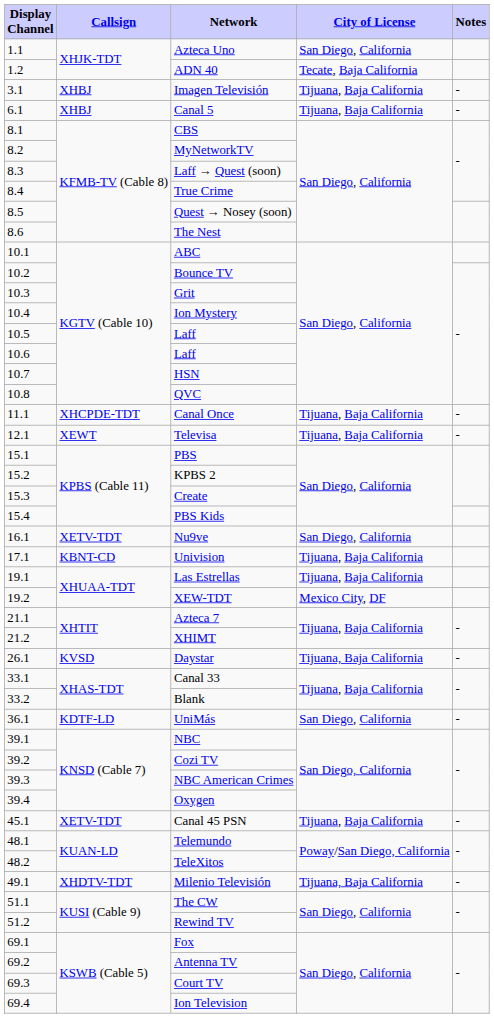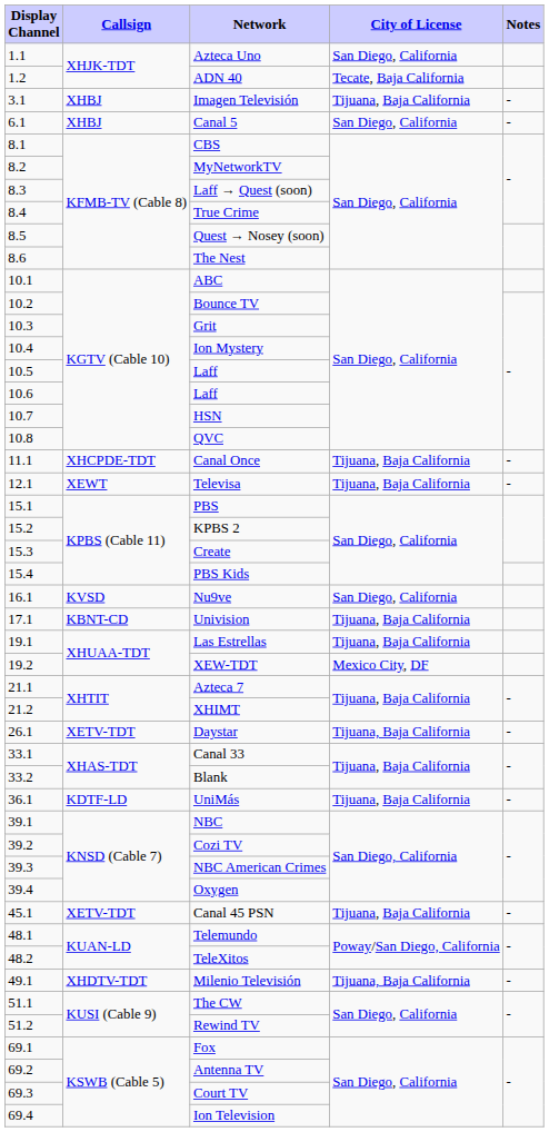 <table class="wikitable" border="1">
 <tr>
 <th style="background:#ccccff;"><strong>Display<br>Channel</strong></th>
 <th style="background:#ccccff;"><strong><a href='#'>Callsign</a></strong></th>
 <th style="background:#ccccff;"><strong>Network</strong></th>
 <th style="background:#ccccff;"><strong><a href='#'>City of License</a></strong></th>
 <th style="background:#ccccff;"><strong>Notes</strong></th>
 </tr>
 <tr>
 <td rowspan="1">1.1</td>
 <td rowspan="2"><a href='#'>XHJK-TDT</a></td>
 <td rowspan="1"><a href='#'>Azteca Uno</a></td>
 <td rowspan=1><a href='#'>San Diego</a>, <a href='#'>California</a></td>
 <td></td>
 </tr>
 <tr>
 <td>1.2</td>
 <td><a href='#'>ADN 40</a></td>
 <td rowspan=1><a href='#'>Tecate</a>, <a href='#'>Baja California</a></td>
 <td></td>
 </tr>
 <tr>
 <td rowspan=1>3.1</td>
 <td><a href='#'>XHBJ</a></td>
 <td rowspan=1><a href='#'>Imagen Televisión</a></td>
 <td rowspan=1><a href='#'>Tijuana</a>, <a href='#'>Baja California</a></td>
 <td rowspan=1>-</td>
 </tr>
 <tr>
 <td rowspan=1>6.1</td>
 <td><a href='#'>XHBJ</a></td>
 <td rowspan=1><a href='#'>Canal 5</a></td>
-<td rowspan=1><a href='#'>Tijuana</a>, <a href='#'>Baja California</a></td>
+<td rowspan=1><a href='#'>San Diego</a>, <a href='#'>California</a></td>
 <td rowspan=1>-</td>
 </tr>
 <tr>
 <td rowspan=1>8.1</td>
 <td rowspan="6"><a href='#'>KFMB-TV</a> (Cable 8)</td>
 <td rowspan=1><a href='#'>CBS</a></td>
 <td rowspan="6"><a href='#'>San Diego</a>, <a href='#'>California</a></td>
 <td rowspan="4">-</td>
 </tr>
 <tr>
 <td>8.2</td>
 <td><a href='#'>MyNetworkTV</a></td>
 </tr>
 <tr>
 <td>8.3</td>
 <td><a href='#'>Laff</a> → <a href='#'>Quest</a> (soon)</td>
 </tr>
 <tr>
 <td>8.4</td>
 <td><a href='#'>True Crime</a></td>
 </tr>
 <tr>
 <td>8.5</td>
 <td><a href='#'>Quest</a> → Nosey (soon)</td>
 </tr>
 <tr>
 <td>8.6</td>
 <td><a href='#'>The Nest</a></td>
 </tr>
 <tr>
 <td rowspan="1">10.1</td>
 <td rowspan="8"><a href='#'>KGTV</a> (Cable 10)</td>
 <td rowspan="1"><a href='#'>ABC</a></td>
 <td rowspan="8"><a href='#'>San Diego</a>, <a href='#'>California</a></td>
 <td></td>
 </tr>
 <tr>
 <td>10.2</td>
 <td><a href='#'>Bounce TV</a></td>
 <td rowspan="7">-</td>
 </tr>
 <tr>
 <td>10.3</td>
 <td><a href='#'>Grit</a></td>
 </tr>
 <tr>
 <td>10.4</td>
 <td><a href='#'>Ion Mystery</a></td>
 </tr>
 <tr>
 <td>10.5</td>
 <td><a href='#'>Laff</a></td>
 </tr>
 <tr>
 <td>10.6</td>
 <td><a href='#'>Laff</a></td>
 </tr>
 <tr>
 <td>10.7</td>
 <td><a href='#'>HSN</a></td>
 </tr>
 <tr>
 <td>10.8</td>
 <td><a href='#'>QVC</a></td>
 </tr>
 <tr>
 <td rowspan=1>11.1</td>
 <td rowspan="1"><a href='#'>XHCPDE-TDT</a></td>
 <td rowspan=1><a href='#'>Canal Once</a></td>
 <td rowspan=1><a href='#'>Tijuana</a>, <a href='#'>Baja California</a></td>
 <td rowspan=1>-</td>
 </tr>
 <tr>
 <td rowspan=1>12.1</td>
 <td rowspan="1"><a href='#'>XEWT</a></td>
 <td rowspan=1><a href='#'>Televisa</a></td>
 <td rowspan=1><a href='#'>Tijuana</a>, <a href='#'>Baja California</a></td>
 <td rowspan=1>-</td>
 </tr>
 <tr>
 <td rowspan=1>15.1</td>
 <td rowspan="4"><a href='#'>KPBS</a> (Cable 11)</td>
 <td rowspan=1><a href='#'>PBS</a></td>
 <td rowspan="4"><a href='#'>San Diego</a>, <a href='#'>California</a></td>
 <td rowspan="3"></td>
 </tr>
 <tr>
 <td>15.2</td>
 <td>KPBS 2</td>
 </tr>
 <tr>
 <td>15.3</td>
 <td><a href='#'>Create</a></td>
 </tr>
 <tr>
 <td>15.4</td>
 <td><a href='#'>PBS Kids</a></td>
 <td></td>
 </tr>
 <tr>
 <td>16.1</td>
-<td><a href='#'>XETV-TDT</a></td>
+<td rowspan="1"><a href='#'>KVSD</a></td>
 <td><a href='#'>Nu9ve</a></td>
 <td rowspan=1><a href='#'>San Diego</a>, <a href='#'>California</a></td>
 <td></td>
 </tr>
 <tr>
 <td rowspan=1>17.1</td>
 <td rowspan="1"><a href='#'>KBNT-CD</a></td>
 <td rowspan=1><a href='#'>Univision</a></td>
 <td rowspan=1><a href='#'>Tijuana</a>, <a href='#'>Baja California</a></td>
 <td rowspan=1></td>
 </tr>
 <tr>
 <td rowspan="1">19.1</td>
 <td rowspan="2"><a href='#'>XHUAA-TDT</a></td>
 <td rowspan="1"><a href='#'>Las Estrellas</a></td>
 <td><a href='#'>Tijuana</a>, <a href='#'>Baja California</a></td>
 <td></td>
 </tr>
 <tr>
 <td>19.2</td>
 <td><a href='#'>XEW-TDT</a></td>
 <td><a href='#'>Mexico City</a>, <a href='#'>DF</a></td>
 <td></td>
 </tr>
 <tr>
 <td rowspan=1>21.1</td>
 <td rowspan="2"><a href='#'>XHTIT</a></td>
 <td rowspan=1><a href='#'>Azteca 7</a></td>
 <td rowspan=2><a href='#'>Tijuana</a>, <a href='#'>Baja California</a></td>
 <td rowspan=2>-</td>
 </tr>
 <tr>
 <td>21.2</td>
 <td><a href='#'>XHIMT</a></td>
 </tr>
 <tr>
 <td rowspan=1>26.1</td>
-<td rowspan="1"><a href='#'>KVSD</a></td>
+<td rowspan="1"><a href='#'>XETV-TDT</a></td>
 <td rowspan=1><a href='#'>Daystar</a></td>
 <td><a href='#'>Tijuana, Baja California</a></td>
 <td rowspan=1>-</td>
 </tr>
 <tr>
 <td rowspan=1>33.1</td>
 <td rowspan="2"><a href='#'>XHAS-TDT</a></td>
 <td rowspan=1>Canal 33</td>
 <td rowspan=2><a href='#'>Tijuana</a>, <a href='#'>Baja California</a></td>
 <td rowspan=2>-</td>
 </tr>
 <tr>
 <td>33.2</td>
 <td>Blank</td>
 </tr>
 <tr>
 <td rowspan=1>36.1</td>
 <td rowspan="1"><a href='#'>KDTF-LD</a></td>
 <td rowspan=1><a href='#'>UniMás</a></td>
-<td rowspan=1><a href='#'>San Diego</a>, <a href='#'>California</a></td>
+<td rowspan=1><a href='#'>Tijuana</a>, <a href='#'>Baja California</a></td>
 <td rowspan=1>-</td>
 </tr>
 <tr>
 <td rowspan=1>39.1</td>
 <td rowspan="4"><a href='#'>KNSD</a> (Cable 7)</td>
 <td rowspan=1><a href='#'>NBC</a></td>
 <td rowspan=4><a href='#'>San Diego, California</a></td>
 <td rowspan=4>-</td>
 </tr>
 <tr>
 <td>39.2</td>
 <td><a href='#'>Cozi TV</a></td>
 </tr>
 <tr>
 <td>39.3</td>
 <td><a href='#'>NBC American Crimes</a></td>
 </tr>
 <tr>
 <td>39.4</td>
 <td><a href='#'>Oxygen</a></td>
 </tr>
 <tr>
 <td rowspan=1>45.1</td>
 <td rowspan="1"><a href='#'>XETV-TDT</a></td>
 <td rowspan=1>Canal 45 PSN</td>
 <td><a href='#'>Tijuana</a>, <a href='#'>Baja California</a></td>
 <td>-</td>
 </tr>
 <tr>
 <td rowspan=1>48.1</td>
 <td rowspan="2"><a href='#'>KUAN-LD</a></td>
 <td rowspan=1><a href='#'>Telemundo</a></td>
 <td rowspan=2><a href='#'>Poway</a>/<a href='#'>San Diego, California</a></td>
 <td rowspan=2>-</td>
 </tr>
 <tr>
 <td>48.2</td>
 <td><a href='#'>TeleXitos</a></td>
 </tr>
 <tr>
 <td rowspan=1>49.1</td>
 <td rowspan="1"><a href='#'>XHDTV-TDT</a></td>
 <td rowspan=1><a href='#'>Milenio Televisión</a></td>
 <td><a href='#'>Tijuana, Baja California</a></td>
 <td rowspan=1>-</td>
 </tr>
 <tr>
 <td rowspan=1>51.1</td>
 <td rowspan="2"><a href='#'>KUSI</a> (Cable 9)</td>
 <td rowspan=1><a href='#'>The CW</a></td>
 <td rowspan=2><a href='#'>San Diego</a>, <a href='#'>California</a></td>
 <td rowspan=2>-</td>
 </tr>
 <tr>
 <td>51.2</td>
 <td><a href='#'>Rewind TV</a></td>
 </tr>
 <tr>
 <td rowspan=1>69.1</td>
 <td rowspan="4"><a href='#'>KSWB</a> (Cable 5)</td>
 <td rowspan=1><a href='#'>Fox</a></td>
 <td rowspan=4><a href='#'>San Diego</a>, <a href='#'>California</a></td>
 <td rowspan=4>-</td>
 </tr>
 <tr>
 <td>69.2</td>
 <td><a href='#'>Antenna TV</a></td>
 </tr>
 <tr>
 <td>69.3</td>
 <td><a href='#'>Court TV</a></td>
 </tr>
 <tr>
 <td>69.4</td>
 <td><a href='#'>Ion Television</a></td>
 </tr>
 </table>
